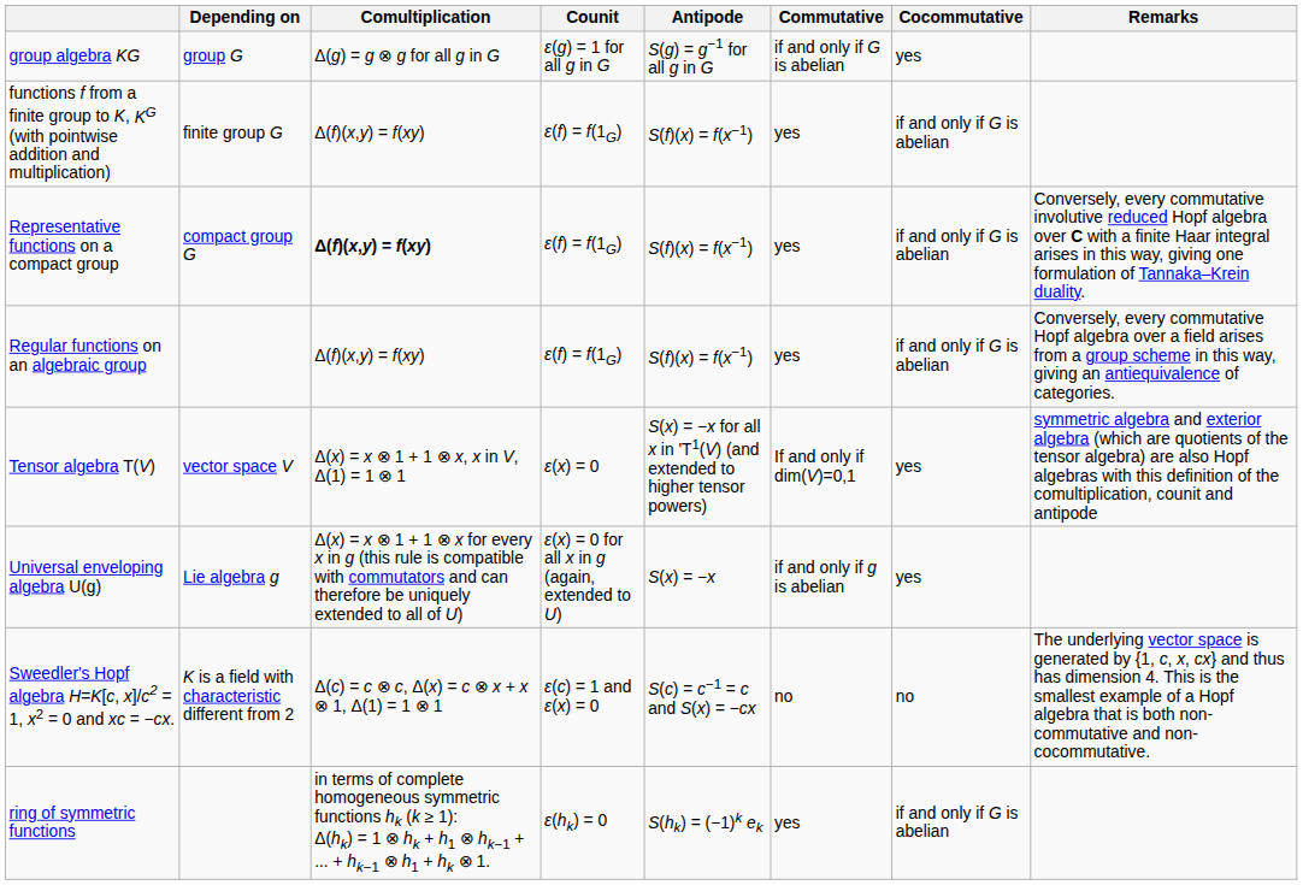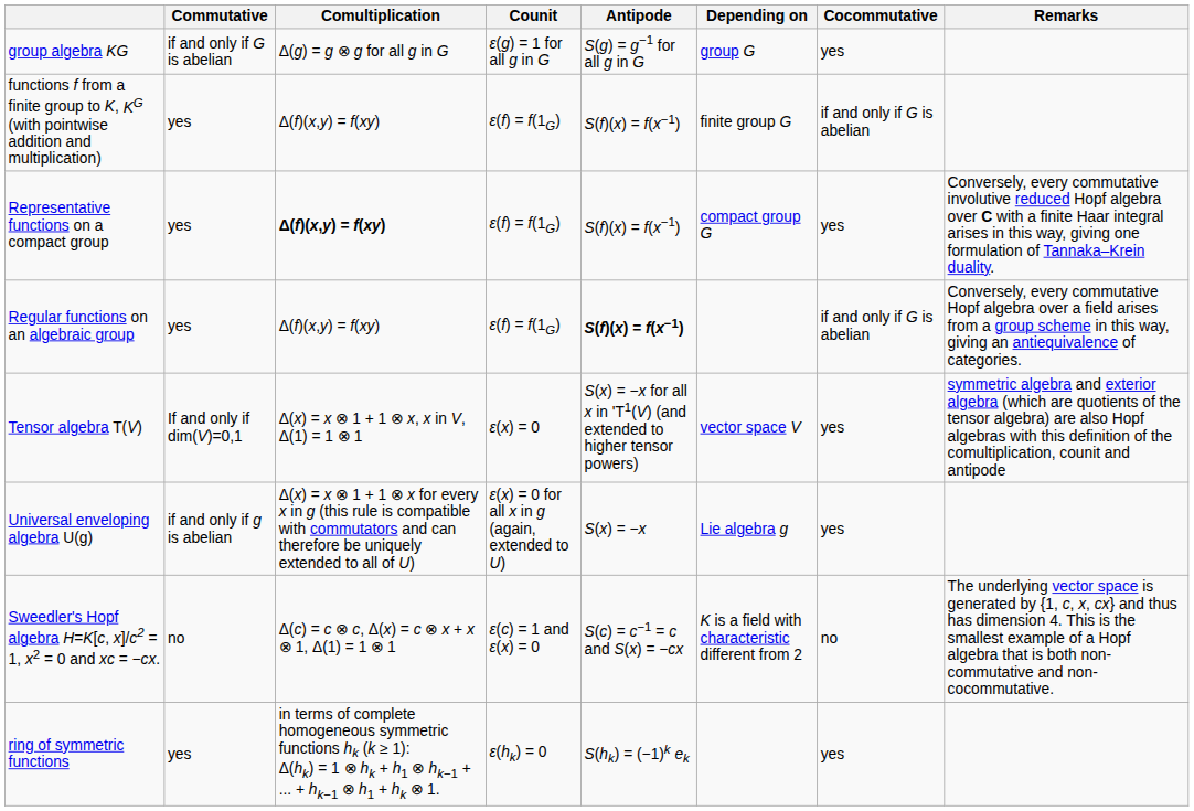 <table class="wikitable">
 <tr>
 <th></th>
-<th>Depending on</th>
+<th>Commutative</th>
 <th>Comultiplication</th>
 <th>Counit</th>
 <th>Antipode</th>
-<th>Commutative</th>
+<th>Depending on</th>
 <th>Cocommutative</th>
 <th>Remarks</th>
 </tr>
 <tr>
 <td><a href='#'>group algebra</a> <em>KG</em></td>
-<td><a href='#'>group</a> <em>G</em></td>
+<td>if and only if <em>G</em> is abelian</td>
 <td>Δ(<em>g</em>) = <em>g</em> ⊗ <em>g</em> for all <em>g</em> in <em>G</em></td>
 <td><em>ε</em>(<em>g</em>) = 1 for all <em>g</em> in <em>G</em></td>
 <td><em>S</em>(<em>g</em>) = <em>g</em><sup>−1</sup> for all <em>g</em> in <em>G</em></td>
-<td>if and only if <em>G</em> is abelian</td>
+<td><a href='#'>group</a> <em>G</em></td>
 <td>yes</td>
 <td></td>
 </tr>
 <tr>
 <td>functions <em>f</em> from a finite group to <em>K</em>, <em>K<sup>G</sup></em> (with pointwise addition and multiplication)</td>
-<td>finite group <em>G</em></td>
+<td>yes</td>
 <td>Δ(<em>f</em>)(<em>x</em>,<em>y</em>) = <em>f</em>(<em>xy</em>)</td>
 <td><em>ε</em>(<em>f</em>) = <em>f</em>(1<sub><em>G</em></sub>)</td>
 <td><em>S</em>(<em>f</em>)(<em>x</em>) = <em>f</em>(<em>x</em><sup>−1</sup>)</td>
-<td>yes</td>
+<td>finite group <em>G</em></td>
 <td>if and only if <em>G</em> is abelian</td>
 <td></td>
 </tr>
 <tr>
 <td><a href='#'>Representative functions</a> on a compact group</td>
-<td><a href='#'>compact group</a> <em>G</em></td>
+<td>yes</td>
 <td><strong>Δ(<em>f</em>)(<em>x</em>,<em>y</em>) = <em>f</em>(<em>xy</em>)</strong></td>
 <td><em>ε</em>(<em>f</em>) = <em>f</em>(1<sub><em>G</em></sub>)</td>
 <td><em>S</em>(<em>f</em>)(<em>x</em>) = <em>f</em>(<em>x</em><sup>−1</sup>)</td>
+<td><a href='#'>compact group</a> <em>G</em></td>
 <td>yes</td>
-<td>if and only if <em>G</em> is abelian</td>
 <td>Conversely, every commutative involutive <a href='#'>reduced</a> Hopf algebra over <strong>C</strong> with a finite Haar integral arises in this way, giving one formulation of <a href='#'>Tannaka–Krein duality</a>.</td>
 </tr>
 <tr>
 <td><a href='#'>Regular functions</a> on an <a href='#'>algebraic group</a></td>
-<td></td>
+<td>yes</td>
 <td>Δ(<em>f</em>)(<em>x</em>,<em>y</em>) = <em>f</em>(<em>xy</em>)</td>
 <td><em>ε</em>(<em>f</em>) = <em>f</em>(1<sub><em>G</em></sub>)</td>
-<td><em>S</em>(<em>f</em>)(<em>x</em>) = <em>f</em>(<em>x</em><sup>−1</sup>)</td>
-<td>yes</td>
+<td><strong><em>S</em>(<em>f</em>)(<em>x</em>) = <em>f</em>(<em>x</em><sup>−1</sup>)</strong></td>
+<td></td>
 <td>if and only if <em>G</em> is abelian</td>
 <td>Conversely, every commutative Hopf algebra over a field arises from a <a href='#'>group scheme</a> in this way, giving an <a href='#'>antiequivalence</a> of categories.</td>
 </tr>
 <tr>
 <td><a href='#'>Tensor algebra</a> T(<em>V</em>)</td>
-<td><a href='#'>vector space</a> <em>V</em></td>
+<td>If and only if dim(<em>V</em>)=0,1</td>
 <td>Δ(<em>x</em>) = <em>x</em> ⊗ 1 + 1 ⊗ <em>x</em>, <em>x</em> in <em>V</em>,  Δ(1) = 1 ⊗ 1</td>
 <td><em>ε</em>(<em>x</em>) = 0</td>
 <td><em>S</em>(<em>x</em>) = −<em>x</em> for all <em>x</em> in 'T<sup>1</sup>(<em>V</em>) (and extended to higher tensor powers)</td>
-<td>If and only if dim(<em>V</em>)=0,1</td>
+<td><a href='#'>vector space</a> <em>V</em></td>
 <td>yes</td>
 <td><a href='#'>symmetric algebra</a> and <a href='#'>exterior algebra</a> (which are quotients of the tensor algebra) are also Hopf algebras with this definition of the comultiplication, counit and antipode</td>
 </tr>
 <tr>
 <td><a href='#'>Universal enveloping algebra</a> U(g)</td>
-<td><a href='#'>Lie algebra</a> <em>g</em></td>
+<td>if and only if <em>g</em> is abelian</td>
 <td>Δ(<em>x</em>) = <em>x</em> ⊗ 1 + 1 ⊗ <em>x</em> for every <em>x</em> in <em>g</em> (this rule is compatible with <a href='#'>commutators</a> and can therefore be uniquely extended to all of <em>U</em>)</td>
 <td><em>ε</em>(<em>x</em>) = 0 for all <em>x</em> in <em>g</em> (again, extended to <em>U</em>)</td>
 <td><em>S</em>(<em>x</em>) = −<em>x</em></td>
-<td>if and only if <em>g</em> is abelian</td>
+<td><a href='#'>Lie algebra</a> <em>g</em></td>
 <td>yes</td>
 <td></td>
 </tr>
 <tr>
 <td><a href='#'>Sweedler's Hopf algebra</a> <em>H</em>=<em>K</em>[<em>c</em>, <em>x</em>]/<em>c<sup>2</sup></em> = 1, <em>x</em><sup>2</sup> = 0 and <em>xc</em> = −<em>cx</em>.</td>
-<td><em>K</em> is a field with <a href='#'>characteristic</a> different from 2</td>
+<td>no</td>
 <td>Δ(<em>c</em>) = <em>c</em> ⊗ <em>c</em>,  Δ(<em>x</em>) = <em>c</em> ⊗ <em>x</em> + <em>x</em> ⊗ 1, Δ(1) = 1 ⊗ 1</td>
 <td><em>ε</em>(<em>c</em>) = 1 and <em>ε</em>(<em>x</em>) = 0</td>
 <td><em>S</em>(<em>c</em>) = <em>c</em><sup>−1</sup> = <em>c</em> and <em>S</em>(<em>x</em>) = −<em>cx</em></td>
-<td>no</td>
+<td><em>K</em> is a field with <a href='#'>characteristic</a> different from 2</td>
 <td>no</td>
 <td>The underlying <a href='#'>vector space</a> is generated by {1, <em>c</em>, <em>x</em>, <em>cx</em>} and thus has dimension 4. This is the smallest example of a Hopf algebra that is both non-commutative and non-cocommutative.</td>
 </tr>
 <tr>
 <td><a href='#'>ring of symmetric functions</a></td>
-<td></td>
+<td>yes</td>
 <td>in terms of complete homogeneous symmetric functions <em>h</em><sub><em>k</em></sub> (<em>k</em> ≥ 1):<br>Δ(<em>h<sub>k</sub></em>) = 1 ⊗ <em>h<sub>k</sub></em> + <em>h</em><sub>1</sub> ⊗ <em>h</em><sub><em>k</em>−1</sub> + ... +  <em>h</em><sub><em>k</em>−1</sub> ⊗ <em>h</em><sub>1</sub> + <em>h<sub>k</sub></em> ⊗ 1.</td>
 <td><em>ε</em>(<em>h<sub>k</sub></em>) = 0</td>
 <td><em>S</em>(<em>h<sub>k</sub></em>) = (−1)<sup><em>k</em></sup> <em>e<sub>k</sub></em></td>
+<td></td>
 <td>yes</td>
-<td>if and only if <em>G</em> is abelian</td>
 <td></td>
 </tr>
 </table>
